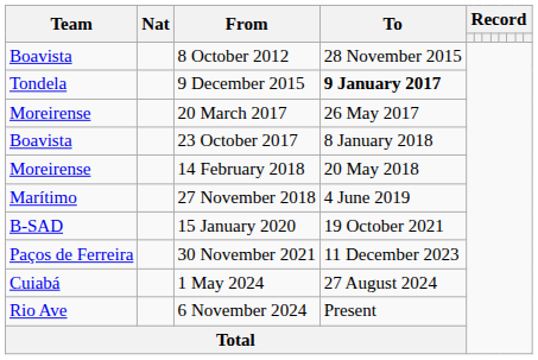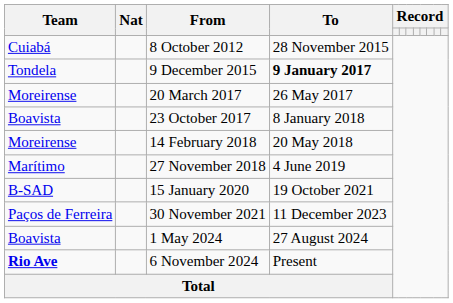 <table class=wikitable style=text-align:center>
 <tr>
 <th rowspan="2">Team</th>
 <th rowspan="2">Nat</th>
 <th rowspan="2">From</th>
 <th rowspan="2">To</th>
 <th colspan="8">Record</th>
 </tr>
 <tr>
 <th></th>
 <th></th>
 <th></th>
 <th></th>
 <th></th>
 <th></th>
 <th></th>
 <th></th>
 </tr>
 <tr>
-<td align=left><a href='#'>Boavista</a></td>
+<td align=left><a href='#'>Cuiabá</a></td>
 <td></td>
 <td align=left>8 October 2012</td>
 <td align=left>28 November 2015<br></td>
 </tr>
 <tr>
 <td align=left><a href='#'>Tondela</a></td>
 <td></td>
 <td align=left>9 December 2015</td>
 <td align=left><strong>9 January 2017<br></strong></td>
 </tr>
 <tr>
 <td align=left><a href='#'>Moreirense</a></td>
 <td></td>
 <td align=left>20 March 2017</td>
 <td align=left>26 May 2017<br></td>
 </tr>
 <tr>
 <td align=left><a href='#'>Boavista</a></td>
 <td></td>
 <td align=left>23 October 2017</td>
 <td align=left>8 January 2018<br></td>
 </tr>
 <tr>
 <td align=left><a href='#'>Moreirense</a></td>
 <td></td>
 <td align=left>14 February 2018</td>
 <td align=left>20 May 2018<br></td>
 </tr>
 <tr>
 <td align=left><a href='#'>Marítimo</a></td>
 <td></td>
 <td align=left>27 November 2018</td>
 <td align=left>4 June 2019<br></td>
 </tr>
 <tr>
 <td align=left><a href='#'>B-SAD</a></td>
 <td></td>
 <td align=left>15 January 2020</td>
 <td align=left>19 October 2021<br></td>
 </tr>
 <tr>
 <td align=left><a href='#'>Paços de Ferreira</a></td>
 <td></td>
 <td align=left>30 November 2021</td>
 <td align=left>11 December 2023<br></td>
 </tr>
 <tr>
-<td align=left><a href='#'>Cuiabá</a></td>
+<td align=left><a href='#'>Boavista</a></td>
 <td></td>
 <td align=left>1 May 2024</td>
 <td align=left>27 August 2024<br></td>
 </tr>
 <tr>
-<td align=left><a href='#'>Rio Ave</a></td>
+<td align=left><strong><a href='#'>Rio Ave</a></strong></td>
 <td></td>
 <td align=left>6 November 2024</td>
 <td align=left>Present<br></td>
 </tr>
 <tr>
 <th colspan="4">Total<br></th>
 </tr>
 </table>
